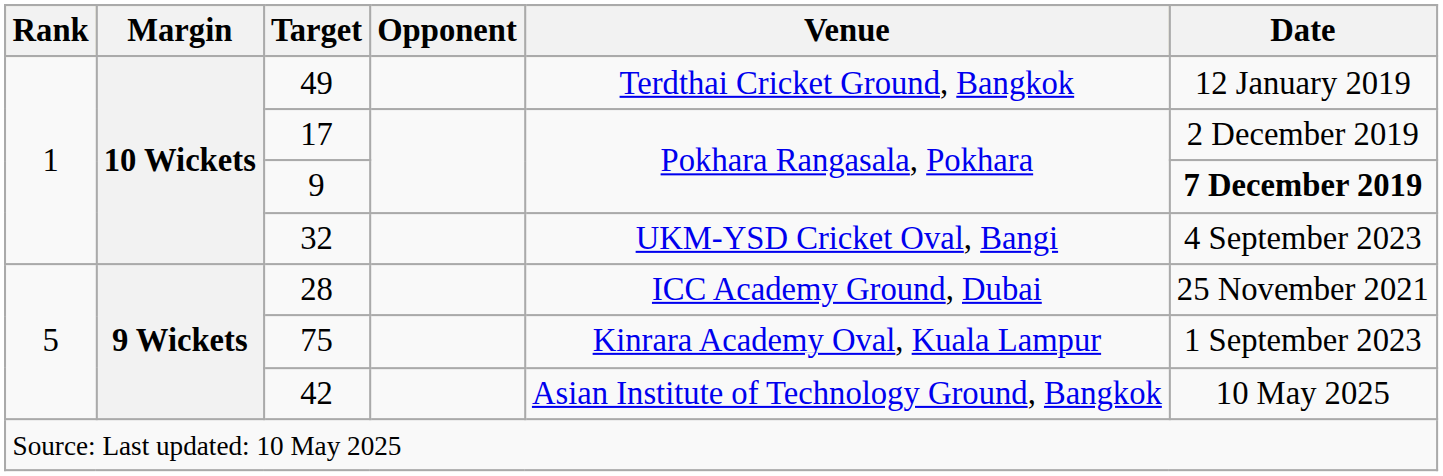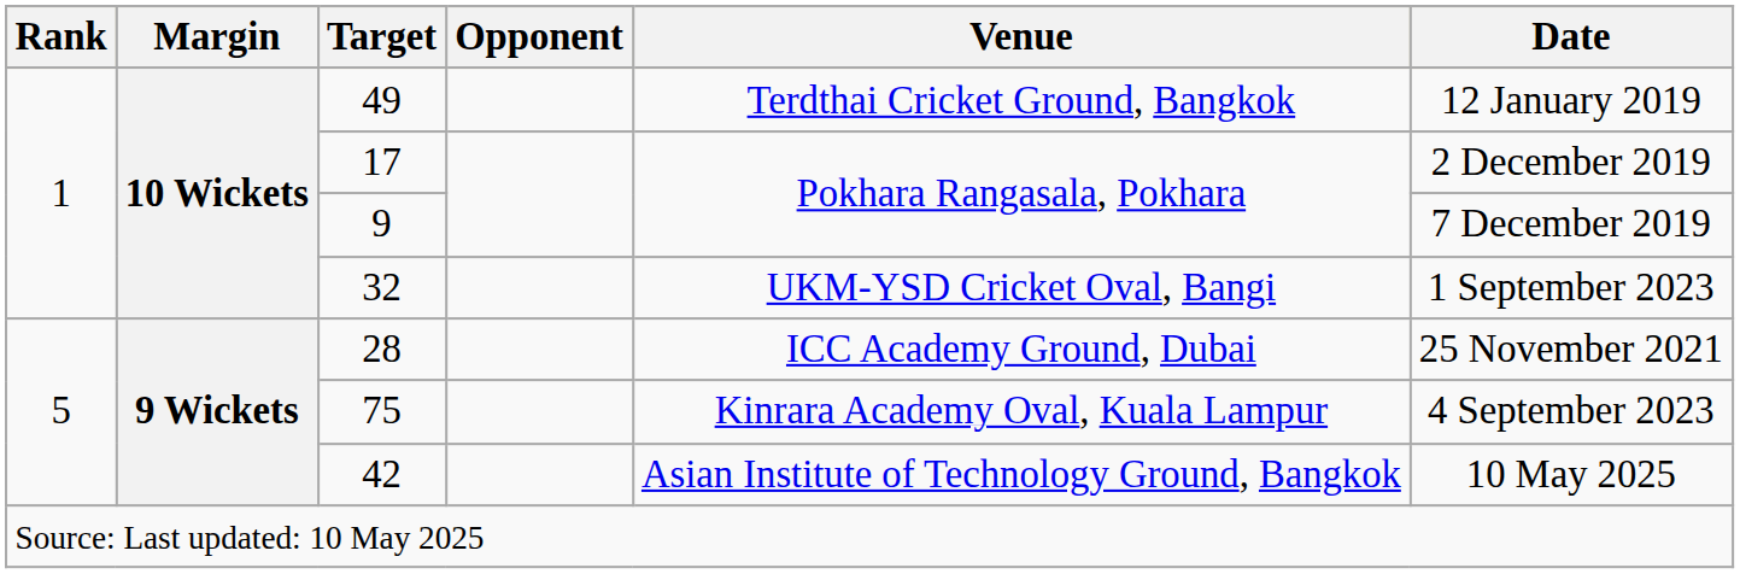 <table class="wikitable" style="text-align: center;">
 <tr style="background:#bdb76b;">
 <th>Rank</th>
 <th>Margin</th>
 <th>Target</th>
 <th>Opponent</th>
 <th>Venue</th>
 <th>Date</th>
 </tr>
 <tr>
 <td rowspan="4">1</td>
 <th rowspan="4">10 Wickets</th>
 <td>49</td>
 <td></td>
 <td><a href='#'>Terdthai Cricket Ground</a>, <a href='#'>Bangkok</a></td>
 <td>12 January 2019</td>
 </tr>
 <tr>
 <td>17</td>
 <td rowspan=2></td>
 <td rowspan=2><a href='#'>Pokhara Rangasala</a>, <a href='#'>Pokhara</a></td>
 <td>2 December 2019</td>
 </tr>
 <tr>
 <td>9</td>
-<td><strong>7 December 2019</strong></td>
+<td>7 December 2019</td>
 </tr>
 <tr>
 <td>32</td>
 <td></td>
 <td><a href='#'>UKM-YSD Cricket Oval</a>, <a href='#'>Bangi</a></td>
-<td>4 September 2023</td>
+<td>1 September 2023</td>
 </tr>
 <tr>
 <td rowspan="3">5</td>
 <th rowspan="3">9 Wickets</th>
 <td>28</td>
 <td></td>
 <td><a href='#'>ICC Academy Ground</a>, <a href='#'>Dubai</a></td>
 <td>25 November 2021</td>
 </tr>
 <tr>
 <td>75</td>
 <td></td>
 <td><a href='#'>Kinrara Academy Oval</a>, <a href='#'>Kuala Lampur</a></td>
-<td>1 September 2023</td>
+<td>4 September 2023</td>
 </tr>
 <tr>
 <td>42</td>
 <td></td>
 <td><a href='#'>Asian Institute of Technology Ground</a>, <a href='#'>Bangkok</a></td>
 <td>10 May 2025</td>
 </tr>
 <tr>
 <td colspan="6" style="text-align:left;"><small>Source:  Last updated: 10 May 2025</small></td>
 </tr>
 </table>
